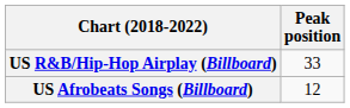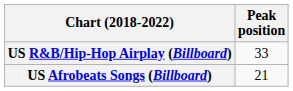 <table class="wikitable sortable plainrowheaders" style="text-align:center">
 <tr>
 <th scope="col">Chart (2018-2022)</th>
 <th scope="col">Peak<br> position</th>
 </tr>
 <tr>
 <th scope="row">US <a href='#'>R&B/Hip-Hop Airplay</a> (<em><a href='#'>Billboard</a></em>)</th>
 <td>33</td>
 </tr>
 <tr>
 <th scope="row">US <a href='#'>Afrobeats Songs</a> (<em><a href='#'>Billboard</a></em>)</th>
-<td>12</td>
+<td>21</td>
 </tr>
 </table>
